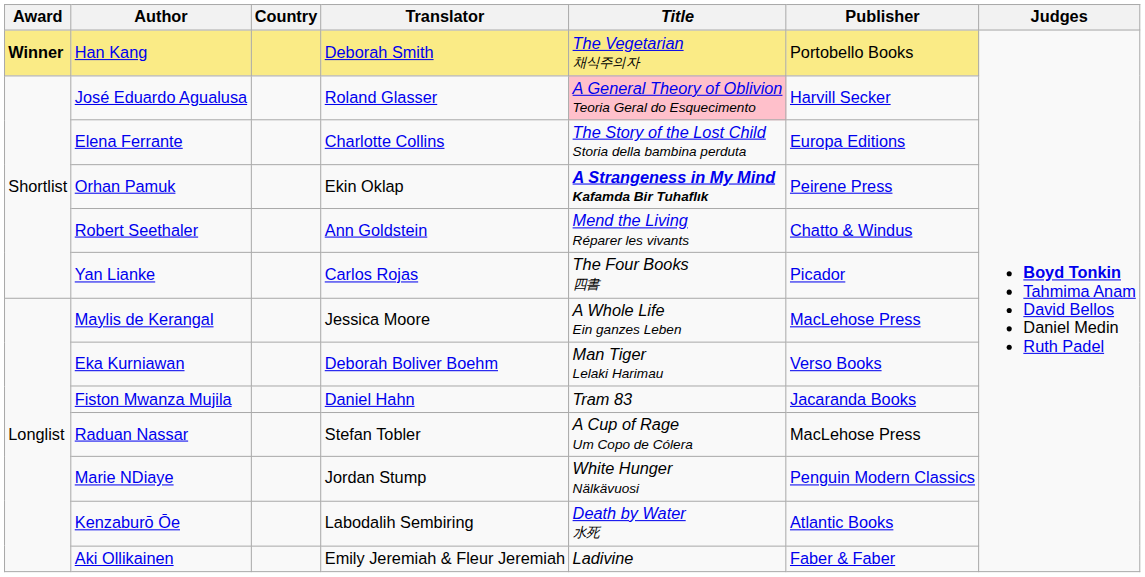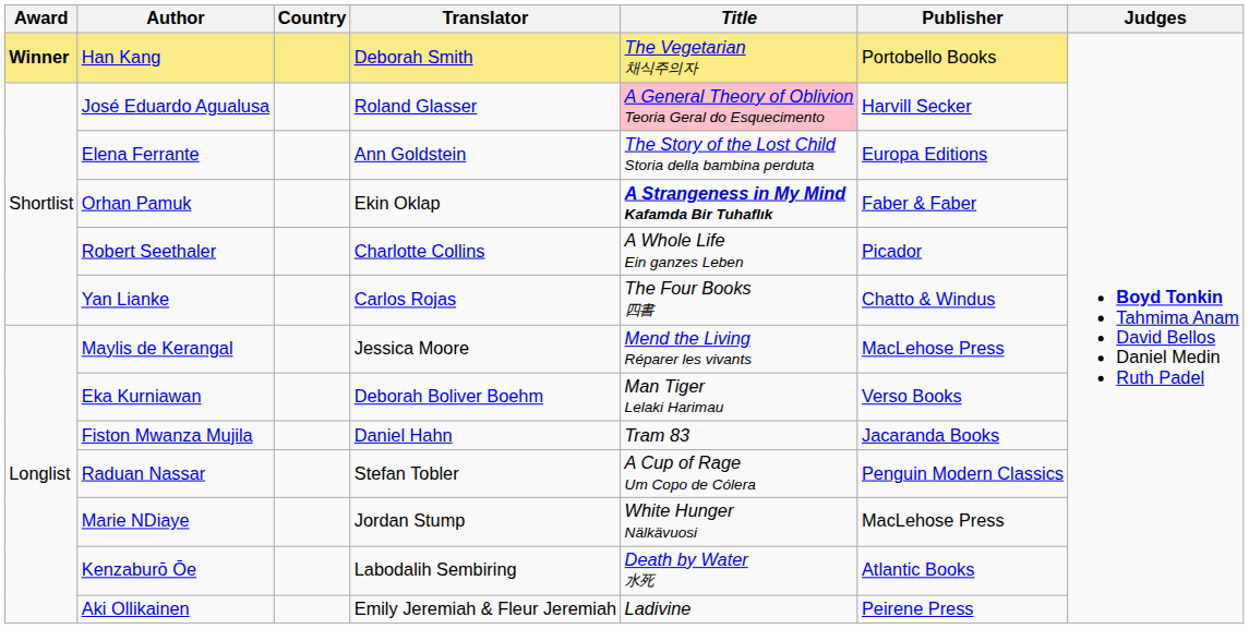 <table class="sortable wikitable" width=%100>
 <tr>
 <th>Award</th>
 <th><strong>Author</strong></th>
 <th><strong>Country</strong></th>
 <th><strong>Translator</strong></th>
 <th><em>Title</em></th>
 <th><strong>Publisher</strong></th>
 <th>Judges</th>
 </tr>
 <tr>
 <td style="background:#FAEB86; color:black"><strong>Winner</strong></td>
 <td style="background:#FAEB86; color:black"><a href='#'>Han Kang</a></td>
 <td style="background:#FAEB86; color:black"></td>
 <td style="background:#FAEB86; color:black"><a href='#'>Deborah Smith</a></td>
 <td style="background:#FAEB86; color:black"><em><a href='#'>The Vegetarian</a></em><br><small><em>채식주의자</em></small></td>
 <td style="background:#FAEB86; color:black">Portobello Books</td>
 <td rowspan="13"><br><ul><li><strong><a href='#'>Boyd Tonkin</a></strong></li><li><a href='#'>Tahmima Anam</a></li><li><a href='#'>David Bellos</a></li><li>Daniel Medin</li><li><a href='#'>Ruth Padel</a></li></ul></td>
 </tr>
 <tr>
 <td rowspan="5">Shortlist</td>
 <td><a href='#'>José Eduardo Agualusa</a></td>
 <td></td>
 <td><a href='#'>Roland Glasser</a></td>
 <td style="background: pink;"><em><a href='#'>A General Theory of Oblivion</a></em><br><small><em>Teoria Geral do Esquecimento</em></small></td>
 <td><a href='#'>Harvill Secker</a></td>
 </tr>
 <tr>
 <td><a href='#'>Elena Ferrante</a></td>
 <td></td>
-<td><a href='#'>Charlotte Collins</a></td>
+<td><a href='#'>Ann Goldstein</a></td>
 <td><em><a href='#'>The Story of the Lost Child</a></em><br><small><em>Storia della bambina perduta</em></small></td>
 <td><a href='#'>Europa Editions</a></td>
 </tr>
 <tr>
 <td><a href='#'>Orhan Pamuk</a></td>
 <td></td>
 <td>Ekin Oklap</td>
 <td><strong><em><a href='#'>A Strangeness in My Mind</a></em><br><small><em>Kafamda Bir Tuhaflık</em></small></strong></td>
-<td><a href='#'>Peirene Press</a></td>
+<td><a href='#'>Faber & Faber</a></td>
 </tr>
 <tr>
 <td><a href='#'>Robert Seethaler</a></td>
 <td></td>
-<td><a href='#'>Ann Goldstein</a></td>
-<td><em><a href='#'>Mend the Living</a></em><br><small><em>Réparer les vivants</em></small></td>
-<td><a href='#'>Chatto & Windus</a></td>
+<td><a href='#'>Charlotte Collins</a></td>
+<td><em>A Whole Life</em><br><small><em>Ein ganzes Leben</em></small></td>
+<td><a href='#'>Picador</a></td>
 </tr>
 <tr>
 <td><a href='#'>Yan Lianke</a></td>
 <td></td>
 <td><a href='#'>Carlos Rojas</a></td>
 <td><em>The Four Books</em><br><small><em>四書</em></small></td>
-<td><a href='#'>Picador</a></td>
+<td><a href='#'>Chatto & Windus</a></td>
 </tr>
 <tr>
 <td rowspan="7">Longlist</td>
 <td><a href='#'>Maylis de Kerangal</a></td>
 <td></td>
 <td>Jessica Moore</td>
-<td><em>A Whole Life</em><br><small><em>Ein ganzes Leben</em></small></td>
+<td><em><a href='#'>Mend the Living</a></em><br><small><em>Réparer les vivants</em></small></td>
 <td><a href='#'>MacLehose Press</a></td>
 </tr>
 <tr>
 <td><a href='#'>Eka Kurniawan</a></td>
 <td></td>
 <td><a href='#'>Deborah Boliver Boehm</a></td>
 <td><em>Man Tiger</em><br><small><em>Lelaki Harimau</em></small></td>
 <td><a href='#'>Verso Books</a></td>
 </tr>
 <tr>
 <td><a href='#'>Fiston Mwanza Mujila</a></td>
 <td></td>
 <td><a href='#'>Daniel Hahn</a></td>
 <td><em>Tram 83</em></td>
 <td><a href='#'>Jacaranda Books</a></td>
 </tr>
 <tr>
 <td><a href='#'>Raduan Nassar</a></td>
 <td></td>
 <td>Stefan Tobler</td>
 <td><em>A Cup of Rage</em><br><small><em>Um Copo de Cólera</em></small></td>
-<td>MacLehose Press</td>
+<td><a href='#'>Penguin Modern Classics</a></td>
 </tr>
 <tr>
 <td><a href='#'>Marie NDiaye</a></td>
 <td></td>
 <td>Jordan Stump</td>
 <td><em>White Hunger</em><br><small><em>Nälkävuosi</em></small></td>
-<td><a href='#'>Penguin Modern Classics</a></td>
+<td>MacLehose Press</td>
 </tr>
 <tr>
 <td><a href='#'>Kenzaburō Ōe</a></td>
 <td></td>
 <td>Labodalih Sembiring</td>
 <td><em><a href='#'>Death by Water</a></em><br><small><em>水死</em></small></td>
 <td><a href='#'>Atlantic Books</a></td>
 </tr>
 <tr>
 <td><a href='#'>Aki Ollikainen</a></td>
 <td></td>
 <td>Emily Jeremiah & Fleur Jeremiah</td>
 <td><em>Ladivine</em></td>
-<td><a href='#'>Faber & Faber</a></td>
+<td><a href='#'>Peirene Press</a></td>
 </tr>
 </table>
